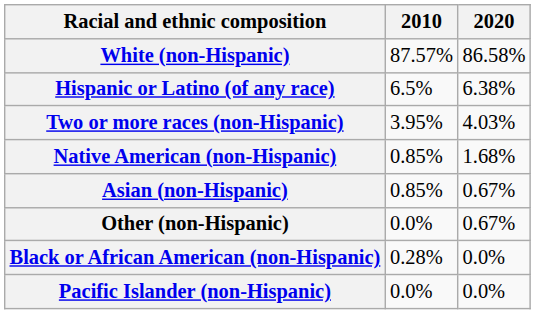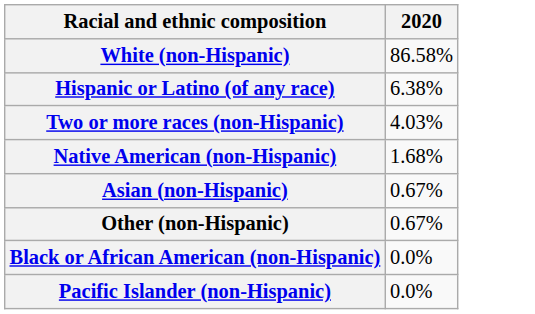 <table class="wikitable sortable collapsible" style="font-size: 90%;">
 <tr>
 <th>Racial and ethnic composition</th>
-<th>2010</th>
 <th>2020</th>
 </tr>
 <tr>
 <th><a href='#'>White (non-Hispanic)</a></th>
-<td>87.57%</td>
 <td>86.58%</td>
 </tr>
 <tr>
 <th><a href='#'>Hispanic or Latino (of any race)</a></th>
-<td>6.5%</td>
 <td>6.38%</td>
 </tr>
 <tr>
 <th><a href='#'>Two or more races (non-Hispanic)</a></th>
-<td>3.95%</td>
 <td>4.03%</td>
 </tr>
 <tr>
 <th><a href='#'>Native American (non-Hispanic)</a></th>
-<td>0.85%</td>
 <td>1.68%</td>
 </tr>
 <tr>
 <th><a href='#'>Asian (non-Hispanic)</a></th>
-<td>0.85%</td>
 <td>0.67%</td>
 </tr>
 <tr>
 <th>Other (non-Hispanic)</th>
-<td>0.0%</td>
 <td>0.67%</td>
 </tr>
 <tr>
 <th><a href='#'>Black or African American (non-Hispanic)</a></th>
-<td>0.28%</td>
 <td>0.0%</td>
 </tr>
 <tr>
 <th><a href='#'>Pacific Islander (non-Hispanic)</a></th>
 <td>0.0%</td>
-<td>0.0%</td>
 </tr>
 </table>
